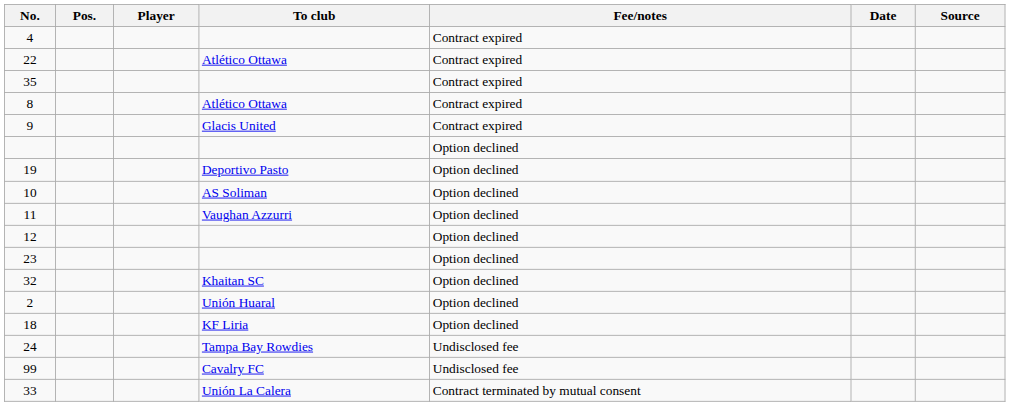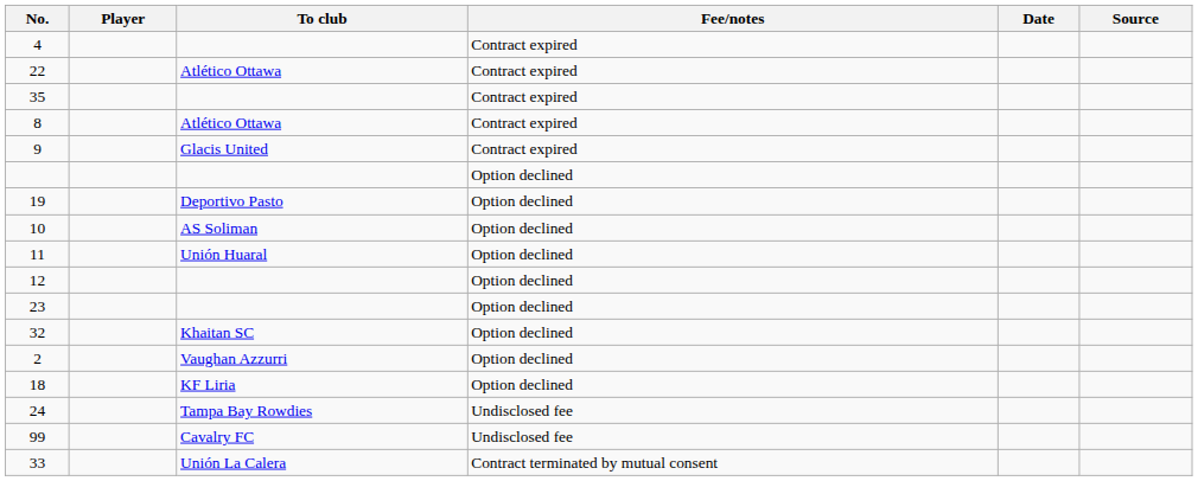 <table class="wikitable sortable" style="width:90%; font-size:95%;">
 <tr>
 <th>No.</th>
-<th>Pos.</th>
 <th>Player</th>
 <th>To club</th>
 <th>Fee/notes</th>
 <th>Date</th>
 <th>Source</th>
 </tr>
 <tr>
 <td align=center>4</td>
-<td align=center></td>
 <td></td>
 <td></td>
 <td>Contract expired</td>
 <td></td>
 <td></td>
 </tr>
 <tr>
 <td align=center>22</td>
-<td align=center></td>
 <td></td>
 <td> <a href='#'>Atlético Ottawa</a></td>
 <td>Contract expired</td>
 <td></td>
 <td></td>
 </tr>
 <tr>
 <td align=center>35</td>
-<td align=center></td>
 <td></td>
 <td></td>
 <td>Contract expired</td>
 <td></td>
 <td></td>
 </tr>
 <tr>
 <td align=center>8</td>
-<td align=center></td>
 <td></td>
 <td> <a href='#'>Atlético Ottawa</a></td>
 <td>Contract expired</td>
 <td></td>
 <td></td>
 </tr>
 <tr>
 <td align=center>9</td>
-<td align=center></td>
 <td></td>
 <td> <a href='#'>Glacis United</a></td>
 <td>Contract expired</td>
 <td></td>
 <td></td>
 </tr>
 <tr>
-<td align=center></td>
 <td align=center></td>
 <td></td>
 <td></td>
 <td>Option declined</td>
 <td></td>
 <td></td>
 </tr>
 <tr>
 <td align=center>19</td>
-<td align=center></td>
 <td></td>
 <td> <a href='#'>Deportivo Pasto</a></td>
 <td>Option declined</td>
 <td></td>
 <td></td>
 </tr>
 <tr>
 <td align=center>10</td>
-<td align=center></td>
 <td></td>
 <td> <a href='#'>AS Soliman</a></td>
 <td>Option declined</td>
 <td></td>
 <td></td>
 </tr>
 <tr>
 <td align=center>11</td>
-<td align=center></td>
 <td></td>
-<td> <a href='#'>Vaughan Azzurri</a></td>
+<td> <a href='#'>Unión Huaral</a></td>
 <td>Option declined</td>
 <td></td>
 <td></td>
 </tr>
 <tr>
 <td align=center>12</td>
-<td align=center></td>
 <td></td>
 <td></td>
 <td>Option declined</td>
 <td></td>
 <td></td>
 </tr>
 <tr>
 <td align=center>23</td>
-<td align=center></td>
 <td></td>
 <td></td>
 <td>Option declined</td>
 <td></td>
 <td></td>
 </tr>
 <tr>
 <td align=center>32</td>
-<td align=center></td>
 <td></td>
 <td> <a href='#'>Khaitan SC</a></td>
 <td>Option declined</td>
 <td></td>
 <td></td>
 </tr>
 <tr>
 <td align=center>2</td>
-<td align=center></td>
 <td></td>
-<td> <a href='#'>Unión Huaral</a></td>
+<td> <a href='#'>Vaughan Azzurri</a></td>
 <td>Option declined</td>
 <td></td>
 <td></td>
 </tr>
 <tr>
 <td align=center>18</td>
-<td align=center></td>
 <td></td>
 <td> <a href='#'>KF Liria</a></td>
 <td>Option declined</td>
 <td></td>
 <td></td>
 </tr>
 <tr>
 <td align=center>24</td>
-<td align=center></td>
 <td></td>
 <td> <a href='#'>Tampa Bay Rowdies</a></td>
 <td>Undisclosed fee</td>
 <td></td>
 <td></td>
 </tr>
 <tr>
 <td align=center>99</td>
-<td align=center></td>
 <td></td>
 <td> <a href='#'>Cavalry FC</a></td>
 <td>Undisclosed fee</td>
 <td></td>
 <td></td>
 </tr>
 <tr>
 <td align=center>33</td>
-<td align=center></td>
 <td></td>
 <td> <a href='#'>Unión La Calera</a></td>
 <td>Contract terminated by mutual consent</td>
 <td></td>
 <td></td>
 </tr>
 </table>
